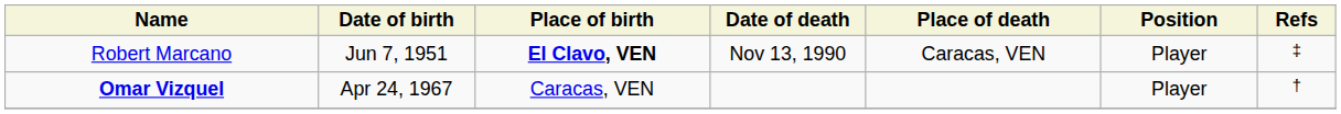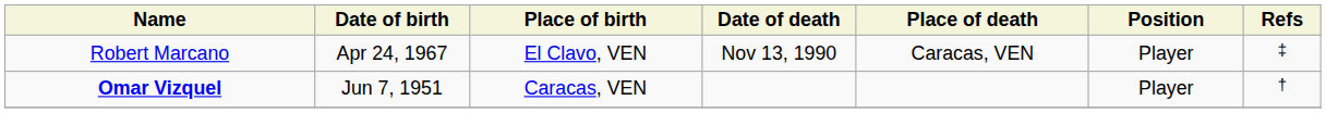 <table class="wikitable">
 <tr>
 <th style="background:#F5F5DC;" width=20%>Name</th>
 <th width=10% style="background:#F5F5DC;">Date of birth</th>
 <th width=15% style="background:#F5F5DC;">Place of birth</th>
 <th width=10% style="background:#F5F5DC;">Date of death</th>
 <th width=15% style="background:#F5F5DC;">Place of death</th>
 <th width=10% style="background:#F5F5DC;">Position</th>
 <th width=5% style="background:#F5F5DC;">Refs</th>
 </tr>
 <tr align=center>
 <td><a href='#'>Robert Marcano</a></td>
-<td>Jun 7, 1951</td>
-<td><strong><a href='#'>El Clavo</a>, VEN</strong></td>
+<td>Apr 24, 1967</td>
+<td><a href='#'>El Clavo</a>, VEN</td>
 <td>Nov 13, 1990</td>
 <td>Caracas, VEN</td>
 <td>Player</td>
 <td><sup>‡</sup></td>
 </tr>
 <tr align=center>
 <td><strong><a href='#'>Omar Vizquel</a></strong></td>
-<td>Apr 24, 1967</td>
+<td>Jun 7, 1951</td>
 <td><a href='#'>Caracas</a>, VEN</td>
 <td></td>
 <td></td>
 <td>Player</td>
 <td><sup>†</sup></td>
 </tr>
 <tr align=center>
 </tr>
 </table>
